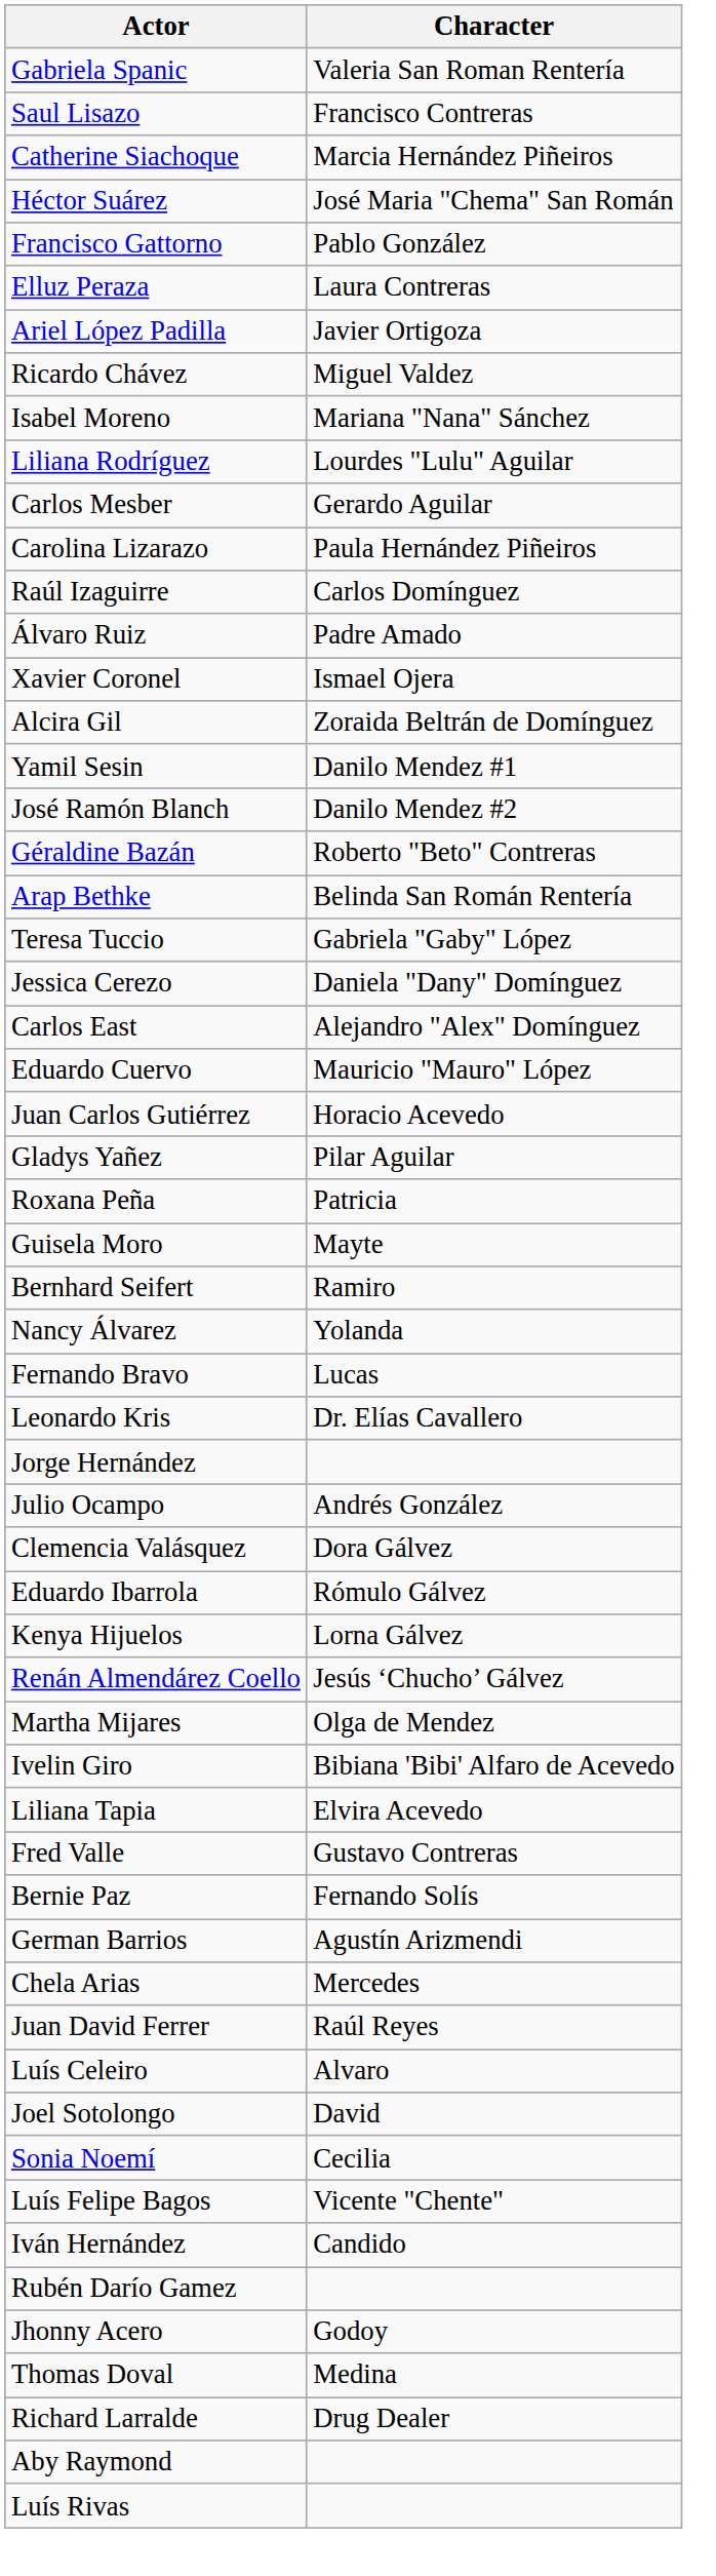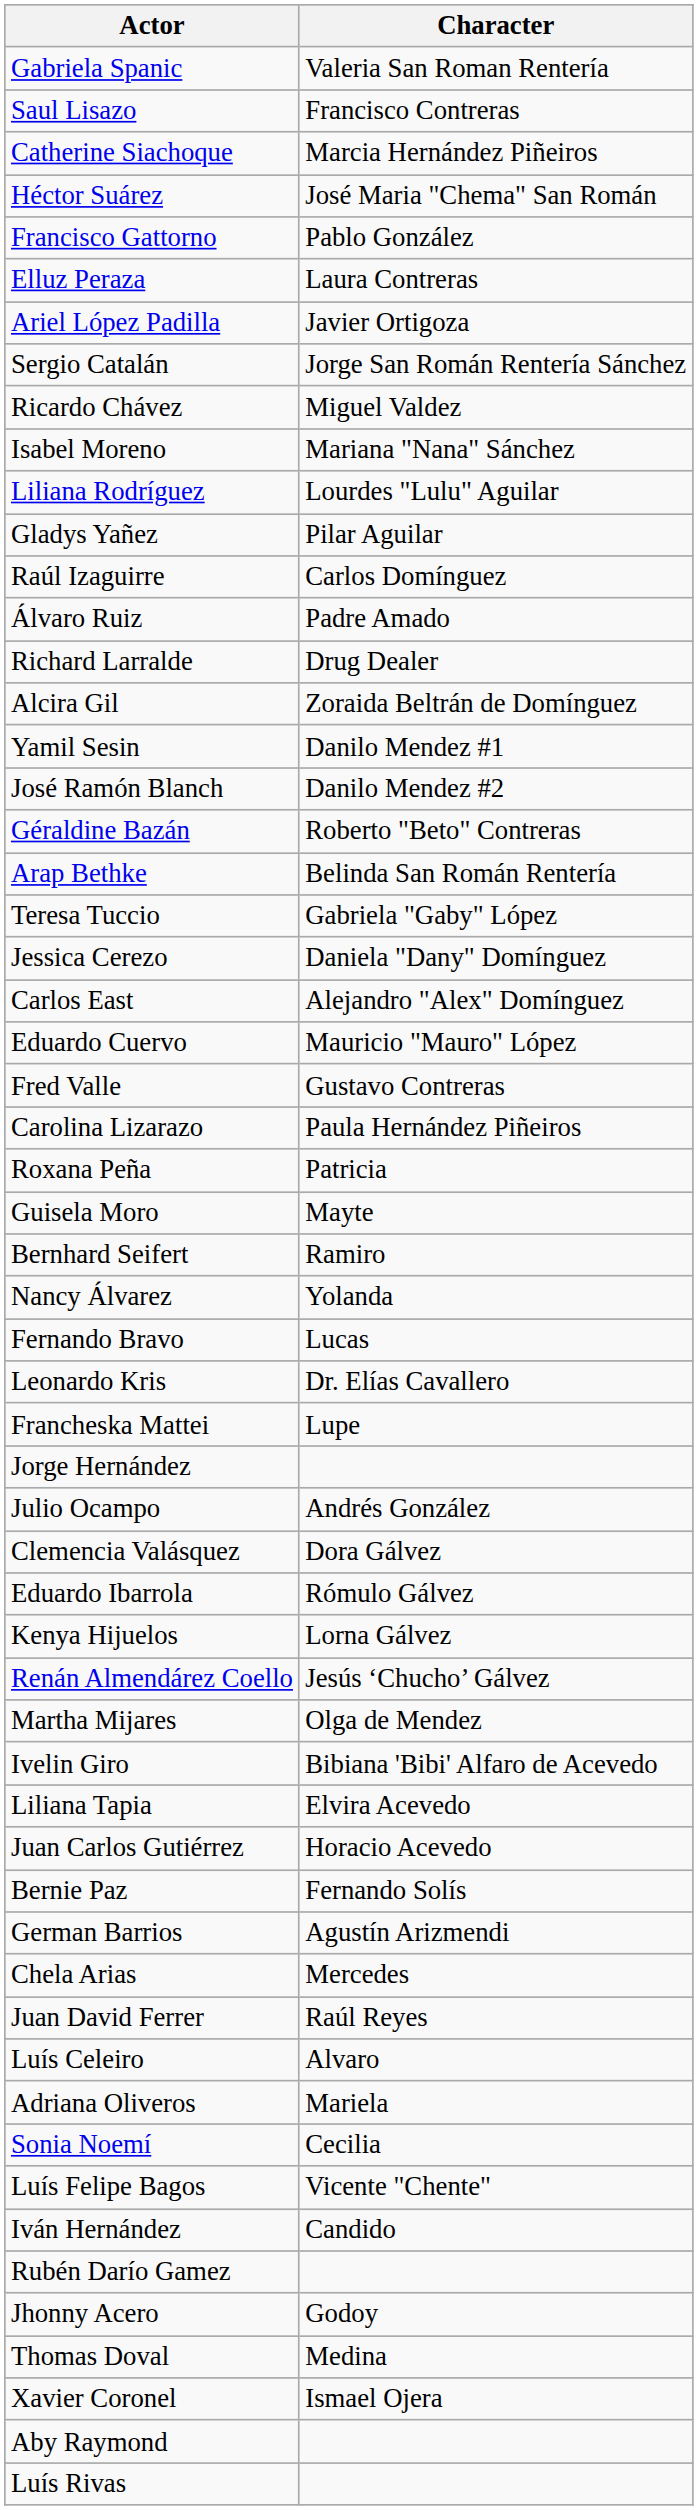 <table class="wikitable">
 <tr>
 <th>Actor</th>
 <th>Character</th>
 </tr>
 <tr>
 <td><a href='#'>Gabriela Spanic</a></td>
 <td>Valeria San Roman Rentería</td>
 </tr>
 <tr>
 <td><a href='#'>Saul Lisazo</a></td>
 <td>Francisco Contreras</td>
 </tr>
 <tr>
 <td><a href='#'>Catherine Siachoque</a></td>
 <td>Marcia Hernández Piñeiros</td>
 </tr>
 <tr>
 <td><a href='#'>Héctor Suárez</a></td>
 <td>José Maria "Chema" San Román</td>
 </tr>
 <tr>
 <td><a href='#'>Francisco Gattorno</a></td>
 <td>Pablo González</td>
 </tr>
 <tr>
 <td><a href='#'>Elluz Peraza</a></td>
 <td>Laura Contreras</td>
 </tr>
 <tr>
 <td><a href='#'>Ariel López Padilla</a></td>
 <td>Javier Ortigoza</td>
 </tr>
 <tr>
+<td>Sergio Catalán</td>
+<td>Jorge San Román Rentería Sánchez</td>
+</tr>
+<tr>
 <td>Ricardo Chávez</td>
 <td>Miguel Valdez</td>
 </tr>
 <tr>
 <td>Isabel Moreno</td>
 <td>Mariana "Nana" Sánchez</td>
 </tr>
 <tr>
 <td><a href='#'>Liliana Rodríguez</a></td>
 <td>Lourdes "Lulu" Aguilar</td>
 </tr>
 <tr>
-<td>Carlos Mesber</td>
-<td>Gerardo Aguilar</td>
-</tr>
-<tr>
-<td>Carolina Lizarazo</td>
-<td>Paula Hernández Piñeiros</td>
+<td>Gladys Yañez</td>
+<td>Pilar Aguilar</td>
 </tr>
 <tr>
 <td>Raúl Izaguirre</td>
 <td>Carlos Domínguez</td>
 </tr>
 <tr>
 <td>Álvaro Ruiz</td>
 <td>Padre Amado</td>
 </tr>
 <tr>
-<td>Xavier Coronel</td>
-<td>Ismael Ojera</td>
+<td>Richard Larralde</td>
+<td>Drug Dealer</td>
 </tr>
 <tr>
 <td>Alcira Gil</td>
 <td>Zoraida Beltrán de Domínguez</td>
 </tr>
 <tr>
 <td>Yamil Sesin</td>
 <td>Danilo Mendez #1</td>
 </tr>
 <tr>
 <td>José Ramón Blanch</td>
 <td>Danilo Mendez #2</td>
 </tr>
 <tr>
 <td><a href='#'>Géraldine Bazán</a></td>
 <td>Roberto "Beto" Contreras</td>
 </tr>
 <tr>
 <td><a href='#'>Arap Bethke</a></td>
 <td>Belinda San Román Rentería</td>
 </tr>
 <tr>
 <td>Teresa Tuccio</td>
 <td>Gabriela "Gaby" López</td>
 </tr>
 <tr>
 <td>Jessica Cerezo</td>
 <td>Daniela "Dany" Domínguez</td>
 </tr>
 <tr>
 <td>Carlos East</td>
 <td>Alejandro "Alex" Domínguez</td>
 </tr>
 <tr>
 <td>Eduardo Cuervo</td>
 <td>Mauricio "Mauro" López</td>
 </tr>
 <tr>
-<td>Juan Carlos Gutiérrez</td>
-<td>Horacio Acevedo</td>
+<td>Fred Valle</td>
+<td>Gustavo Contreras</td>
 </tr>
 <tr>
-<td>Gladys Yañez</td>
-<td>Pilar Aguilar</td>
+<td>Carolina Lizarazo</td>
+<td>Paula Hernández Piñeiros</td>
 </tr>
 <tr>
 <td>Roxana Peña</td>
 <td>Patricia</td>
 </tr>
 <tr>
 <td>Guisela Moro</td>
 <td>Mayte</td>
 </tr>
 <tr>
 <td>Bernhard Seifert</td>
 <td>Ramiro</td>
 </tr>
 <tr>
 <td>Nancy Álvarez</td>
 <td>Yolanda</td>
 </tr>
 <tr>
 <td>Fernando Bravo</td>
 <td>Lucas</td>
 </tr>
 <tr>
 <td>Leonardo Kris</td>
 <td>Dr. Elías Cavallero</td>
+</tr>
+<tr>
+<td>Francheska Mattei</td>
+<td>Lupe</td>
 </tr>
 <tr>
 <td>Jorge Hernández</td>
 <td></td>
 </tr>
 <tr>
 <td>Julio Ocampo</td>
 <td>Andrés González</td>
 </tr>
 <tr>
 <td>Clemencia Valásquez</td>
 <td>Dora Gálvez</td>
 </tr>
 <tr>
 <td>Eduardo Ibarrola</td>
 <td>Rómulo Gálvez</td>
 </tr>
 <tr>
 <td>Kenya Hijuelos</td>
 <td>Lorna Gálvez</td>
 </tr>
 <tr>
 <td><a href='#'>Renán Almendárez Coello</a></td>
 <td>Jesús ‘Chucho’ Gálvez</td>
 </tr>
 <tr>
 <td>Martha Mijares</td>
 <td>Olga de Mendez</td>
 </tr>
 <tr>
 <td>Ivelin Giro</td>
 <td>Bibiana 'Bibi' Alfaro de Acevedo</td>
 </tr>
 <tr>
 <td>Liliana Tapia</td>
 <td>Elvira Acevedo</td>
 </tr>
 <tr>
-<td>Fred Valle</td>
-<td>Gustavo Contreras</td>
+<td>Juan Carlos Gutiérrez</td>
+<td>Horacio Acevedo</td>
 </tr>
 <tr>
 <td>Bernie Paz</td>
 <td>Fernando Solís</td>
 </tr>
 <tr>
 <td>German Barrios</td>
 <td>Agustín Arizmendi</td>
 </tr>
 <tr>
 <td>Chela Arias</td>
 <td>Mercedes</td>
 </tr>
 <tr>
 <td>Juan David Ferrer</td>
 <td>Raúl Reyes</td>
 </tr>
 <tr>
 <td>Luís Celeiro</td>
 <td>Alvaro</td>
 </tr>
 <tr>
-<td>Joel Sotolongo</td>
-<td>David</td>
+<td>Adriana Oliveros</td>
+<td>Mariela</td>
 </tr>
 <tr>
 <td><a href='#'>Sonia Noemí</a></td>
 <td>Cecilia</td>
 </tr>
 <tr>
 <td>Luís Felipe Bagos</td>
 <td>Vicente "Chente"</td>
 </tr>
 <tr>
 <td>Iván Hernández</td>
 <td>Candido</td>
 </tr>
 <tr>
 <td>Rubén Darío Gamez</td>
 <td></td>
 </tr>
 <tr>
 <td>Jhonny Acero</td>
 <td>Godoy</td>
 </tr>
 <tr>
 <td>Thomas Doval</td>
 <td>Medina</td>
 </tr>
 <tr>
-<td>Richard Larralde</td>
-<td>Drug Dealer</td>
+<td>Xavier Coronel</td>
+<td>Ismael Ojera</td>
 </tr>
 <tr>
 <td>Aby Raymond</td>
 <td></td>
 </tr>
 <tr>
 <td>Luís Rivas</td>
 <td></td>
 </tr>
 </table>
